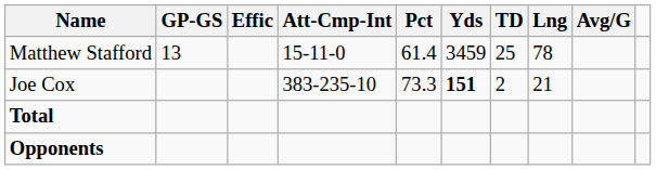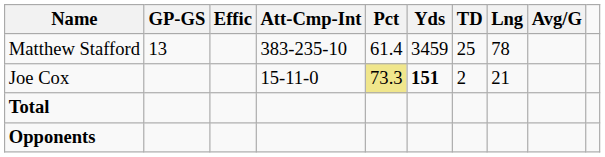 <table class="wikitable" style="white-space:nowrap;">
 <tr>
 <th>Name</th>
 <th>GP-GS</th>
 <th>Effic</th>
 <th>Att-Cmp-Int</th>
 <th>Pct</th>
 <th>Yds</th>
 <th>TD</th>
 <th>Lng</th>
 <th>Avg/G</th>
 </tr>
 <tr>
 <td>Matthew Stafford</td>
 <td>13</td>
 <td></td>
-<td>15-11-0</td>
+<td>383-235-10</td>
 <td>61.4</td>
 <td>3459</td>
 <td>25</td>
 <td>78</td>
 <td> </td>
 <td> </td>
 </tr>
 <tr>
 <td>Joe Cox</td>
 <td> </td>
 <td> </td>
-<td>383-235-10</td>
-<td>73.3</td>
+<td>15-11-0</td>
+<td style="background: khaki;">73.3</td>
 <td><strong>151</strong></td>
 <td>2</td>
 <td>21</td>
 <td> </td>
 <td> </td>
 </tr>
 <tr>
 <td><strong>Total</strong></td>
 <td> </td>
 <td> </td>
 <td> </td>
 <td> </td>
 <td> </td>
 <td> </td>
 <td> </td>
 <td> </td>
 <td> </td>
 </tr>
 <tr>
 <td><strong>Opponents</strong></td>
 <td> </td>
 <td> </td>
 <td> </td>
 <td> </td>
 <td> </td>
 <td> </td>
 <td> </td>
 <td> </td>
 <td> </td>
 </tr>
 </table>
